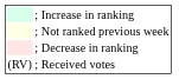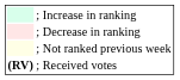 <table style="border:1px solid black;">
 <tr>
 <td style="background:#D8FFEB; width:20px;"></td>
 <td>;</td>
 <td>Increase in ranking</td>
 </tr>
 <tr>
+<td style="background:#FFE6E6; width:20px;"></td>
+<td>;</td>
+<td>Decrease in ranking</td>
+</tr>
+<tr>
 <td style="background:#FFFFE6; width:20px;"></td>
 <td>;</td>
 <td>Not ranked previous week</td>
 </tr>
 <tr>
-<td style="background:#FFE6E6; width:20px;"></td>
-<td>;</td>
-<td>Decrease in ranking</td>
-</tr>
-<tr>
-<td>(RV)</td>
+<td><strong>(RV)</strong></td>
 <td>;</td>
 <td>Received votes</td>
 </tr>
 </table>
